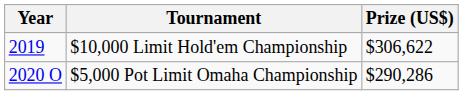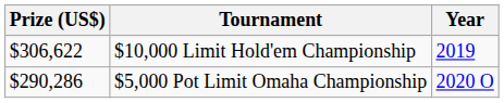 <table class="wikitable">
 <tr>
+<th>Prize (US$)</th>
+<th>Tournament</th>
 <th>Year</th>
-<th>Tournament</th>
-<th>Prize (US$)</th>
 </tr>
 <tr>
+<td>$306,622</td>
+<td>$10,000 Limit Hold'em Championship</td>
 <td><a href='#'>2019</a></td>
-<td>$10,000 Limit Hold'em Championship</td>
-<td>$306,622</td>
 </tr>
 <tr>
+<td>$290,286</td>
+<td>$5,000 Pot Limit Omaha Championship</td>
 <td><a href='#'>2020 O</a></td>
-<td>$5,000 Pot Limit Omaha Championship</td>
-<td>$290,286</td>
 </tr>
 </table>
